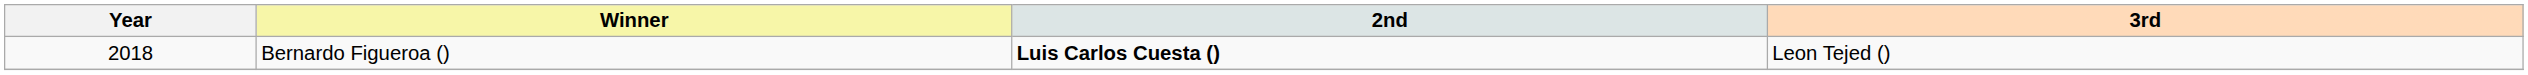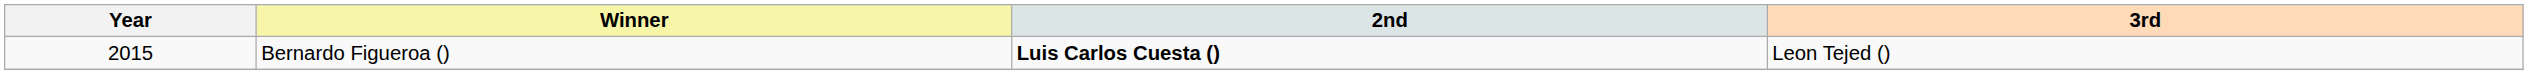 <table class="wikitable" width=100%>
 <tr>
 <th width=10%>Year</th>
 <th style="background-color: #F7F6A8;" width=30%>Winner</th>
 <th style="background-color: #DCE5E5;" width=30%>2nd</th>
 <th style="background-color: #FFDAB9;" width=30%>3rd</th>
 </tr>
 <tr>
-<td align=center>2018</td>
+<td align=center>2015</td>
 <td>Bernardo Figueroa ()</td>
 <td><strong>Luis Carlos Cuesta ()</strong></td>
 <td>Leon Tejed ()</td>
 </tr>
 <tr>
 </tr>
 </table>
